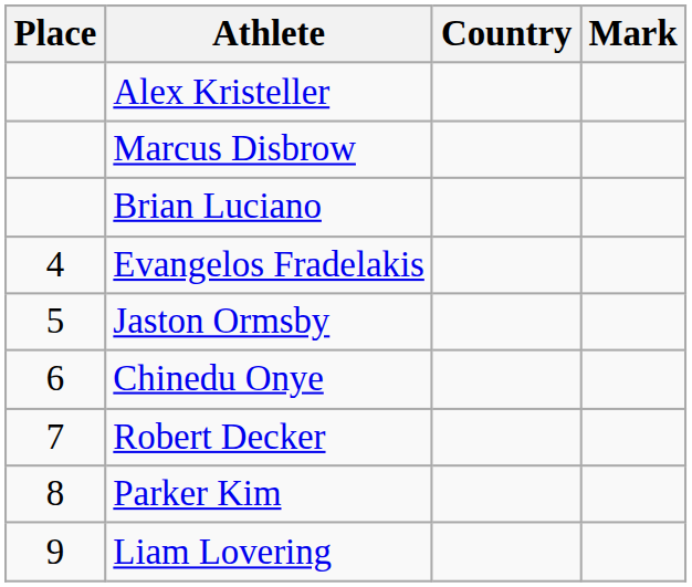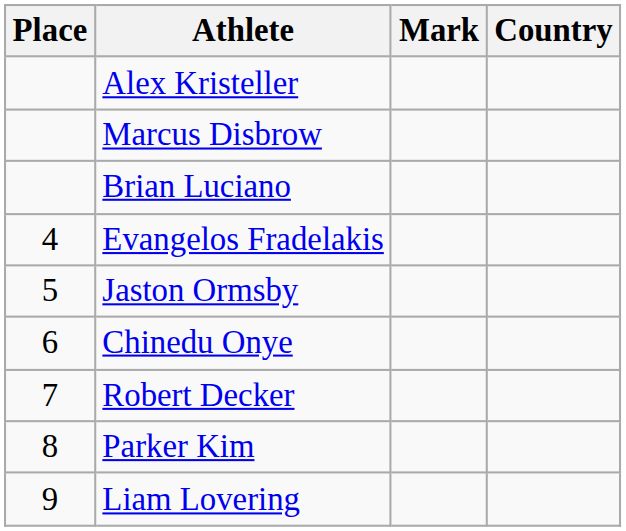 <table class="wikitable">
 <tr>
 <th>Place</th>
 <th>Athlete</th>
+<th>Mark</th>
 <th>Country</th>
-<th>Mark</th>
 </tr>
 <tr>
 <td align=center></td>
 <td><a href='#'>Alex Kristeller</a></td>
 <td></td>
 <td></td>
 </tr>
 <tr>
 <td align=center></td>
 <td><a href='#'>Marcus Disbrow</a></td>
 <td></td>
 <td></td>
 </tr>
 <tr>
 <td align=center></td>
 <td><a href='#'>Brian Luciano</a></td>
 <td></td>
 <td></td>
 </tr>
 <tr>
 <td align=center>4</td>
 <td><a href='#'>Evangelos Fradelakis</a></td>
 <td></td>
 <td></td>
 </tr>
 <tr>
 <td align=center>5</td>
 <td><a href='#'>Jaston Ormsby</a></td>
 <td></td>
 <td></td>
 </tr>
 <tr>
 <td align=center>6</td>
 <td><a href='#'>Chinedu Onye</a></td>
 <td></td>
 <td></td>
 </tr>
 <tr>
 <td align=center>7</td>
 <td><a href='#'>Robert Decker</a></td>
 <td></td>
 <td></td>
 </tr>
 <tr>
 <td align=center>8</td>
 <td><a href='#'>Parker Kim</a></td>
 <td></td>
 <td></td>
 </tr>
 <tr>
 <td align=center>9</td>
 <td><a href='#'>Liam Lovering</a></td>
 <td></td>
 <td></td>
 </tr>
 </table>
